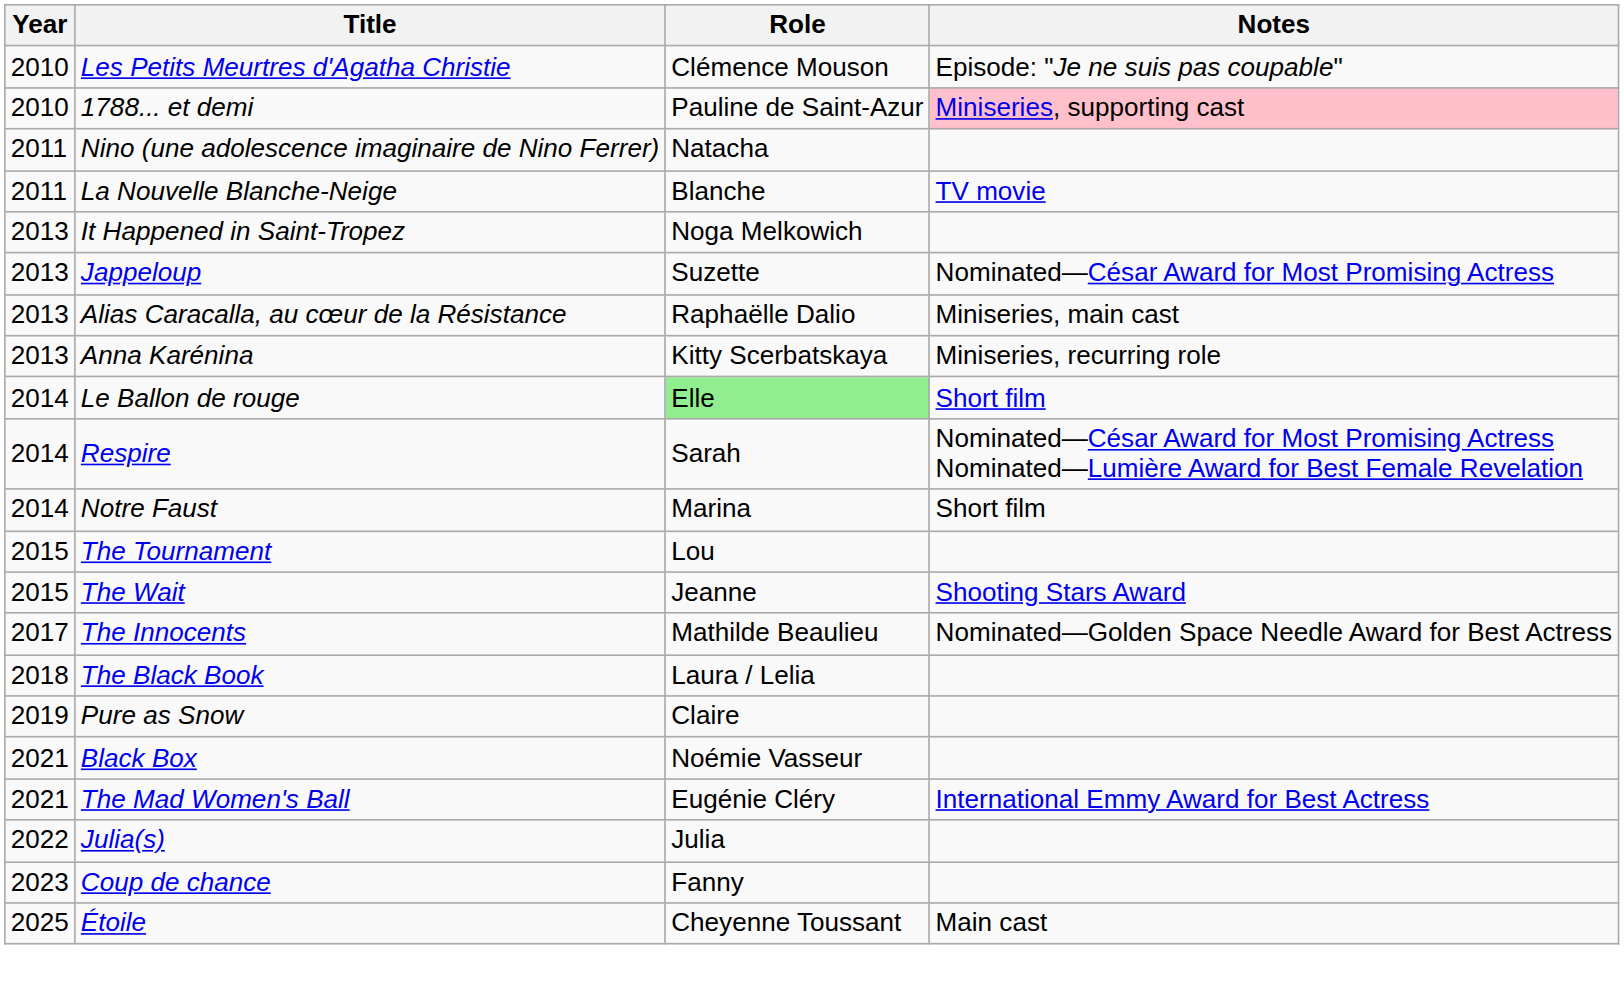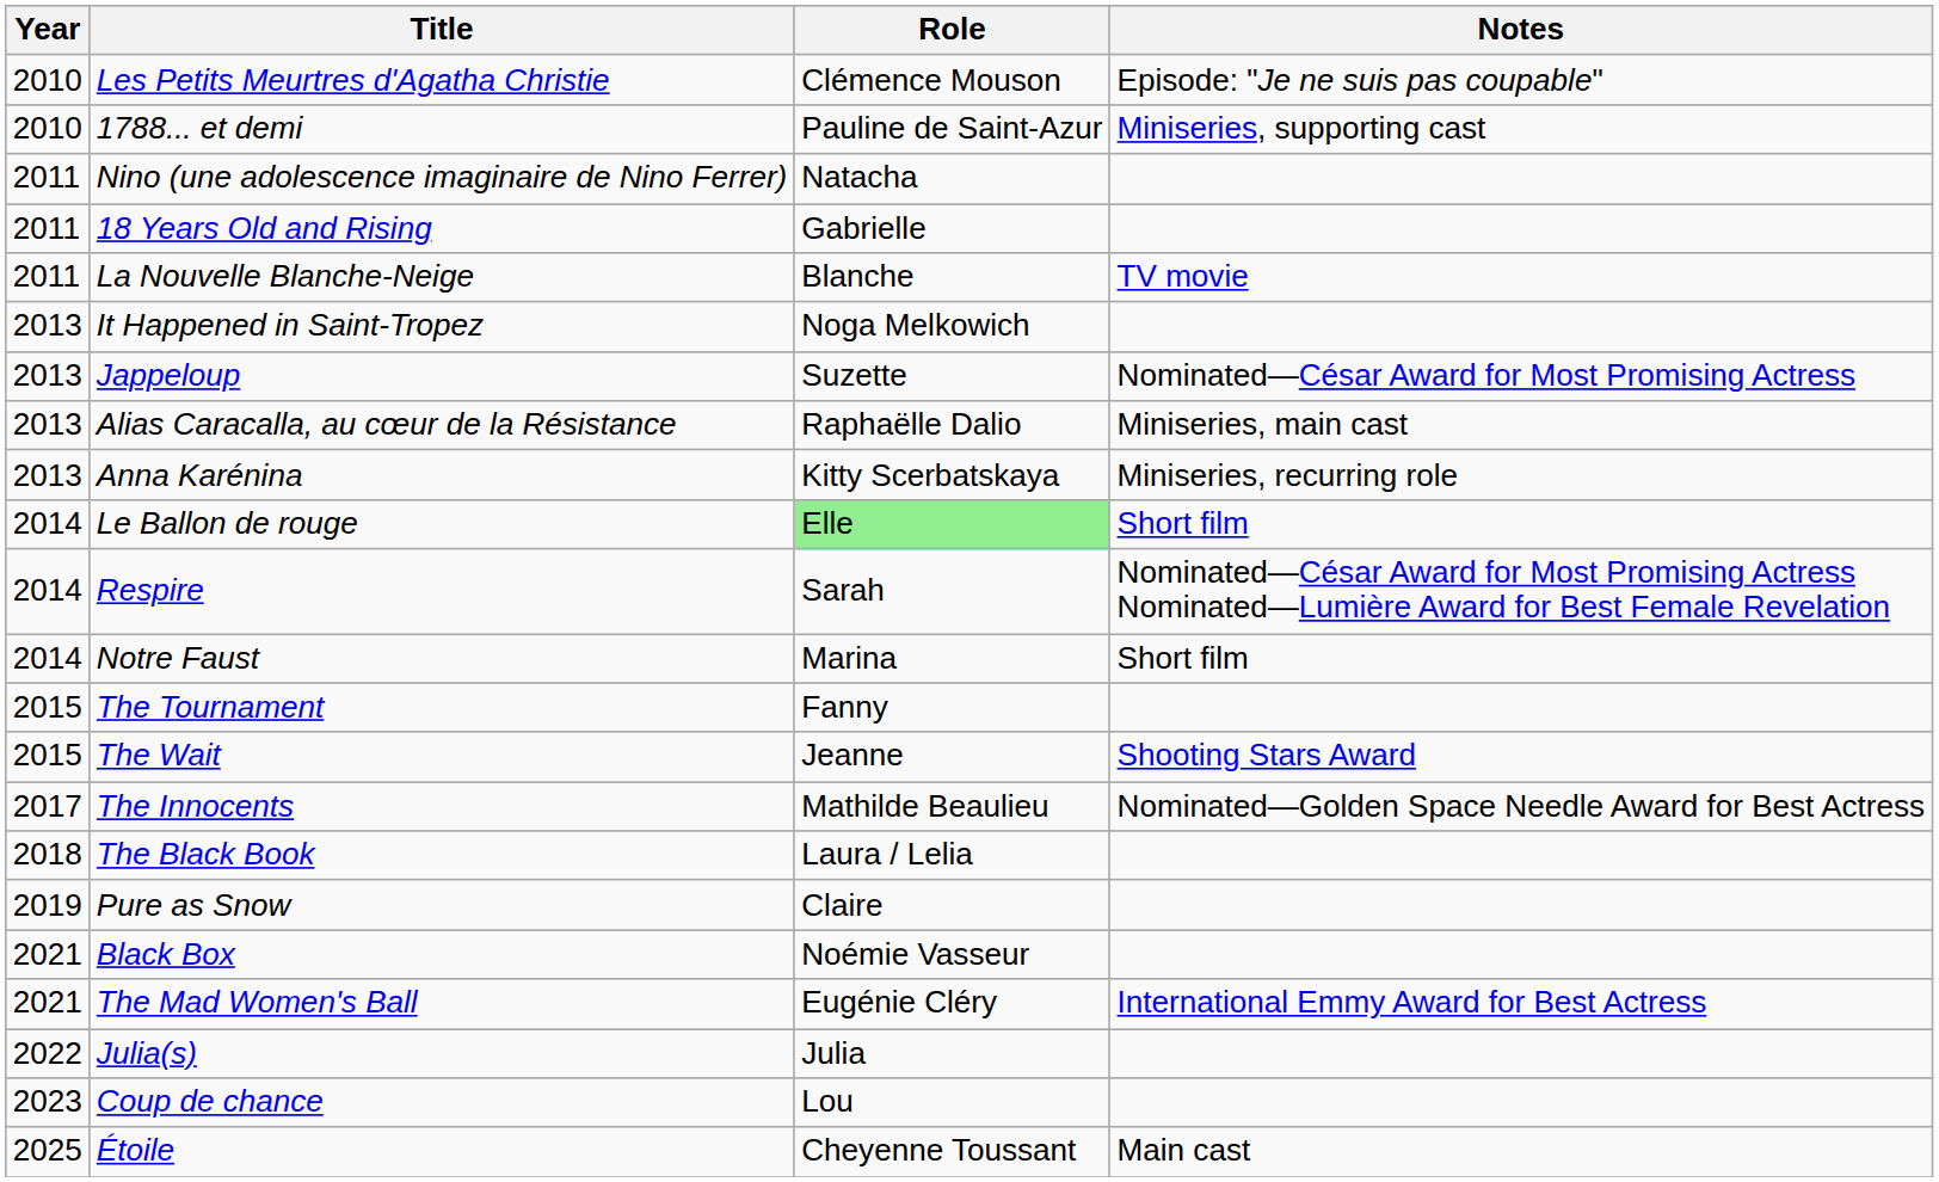 <table class="wikitable sortable">
 <tr>
 <th>Year</th>
 <th>Title</th>
 <th>Role</th>
 <th class="unsortable">Notes</th>
 </tr>
 <tr>
 <td>2010</td>
 <td><em><a href='#'>Les Petits Meurtres d'Agatha Christie</a></em></td>
 <td>Clémence Mouson</td>
 <td>Episode: "<em>Je ne suis pas coupable</em>"</td>
 </tr>
 <tr>
 <td>2010</td>
 <td><em>1788... et demi</em></td>
 <td>Pauline de Saint-Azur</td>
-<td style="background: pink;"><a href='#'>Miniseries</a>, supporting cast</td>
+<td><a href='#'>Miniseries</a>, supporting cast</td>
 </tr>
 <tr>
 <td>2011</td>
 <td><em>Nino (une adolescence imaginaire de Nino Ferrer)</em></td>
 <td>Natacha</td>
+<td></td>
+</tr>
+<tr>
+<td>2011</td>
+<td><em><a href='#'>18 Years Old and Rising</a></em></td>
+<td>Gabrielle</td>
 <td></td>
 </tr>
 <tr>
 <td>2011</td>
 <td><em>La Nouvelle Blanche-Neige</em></td>
 <td>Blanche</td>
 <td><a href='#'>TV movie</a></td>
 </tr>
 <tr>
 <td>2013</td>
 <td><em>It Happened in Saint-Tropez</em></td>
 <td>Noga Melkowich</td>
 <td></td>
 </tr>
 <tr>
 <td>2013</td>
 <td><em><a href='#'>Jappeloup</a></em></td>
 <td>Suzette</td>
 <td>Nominated—<a href='#'>César Award for Most Promising Actress</a></td>
 </tr>
 <tr>
 <td>2013</td>
 <td><em>Alias Caracalla, au cœur de la Résistance</em></td>
 <td>Raphaëlle Dalio</td>
 <td>Miniseries, main cast</td>
 </tr>
 <tr>
 <td>2013</td>
 <td><em>Anna Karénina</em></td>
 <td>Kitty Scerbatskaya</td>
 <td>Miniseries, recurring role</td>
 </tr>
 <tr>
 <td>2014</td>
 <td><em>Le Ballon de rouge</em></td>
 <td style="background: lightgreen;">Elle</td>
 <td><a href='#'>Short film</a></td>
 </tr>
 <tr>
 <td>2014</td>
 <td><em><a href='#'>Respire</a></em></td>
 <td>Sarah</td>
 <td>Nominated—<a href='#'>César Award for Most Promising Actress</a><br>Nominated—<a href='#'>Lumière Award for Best Female Revelation</a></td>
 </tr>
 <tr>
 <td>2014</td>
 <td><em>Notre Faust</em></td>
 <td>Marina</td>
 <td>Short film</td>
 </tr>
 <tr>
 <td>2015</td>
 <td><em><a href='#'>The Tournament</a></em></td>
-<td>Lou</td>
+<td>Fanny</td>
 <td></td>
 </tr>
 <tr>
 <td>2015</td>
 <td><em><a href='#'>The Wait</a></em></td>
 <td>Jeanne</td>
 <td><a href='#'>Shooting Stars Award</a></td>
 </tr>
 <tr>
 <td>2017</td>
 <td><em><a href='#'>The Innocents</a></em></td>
 <td>Mathilde Beaulieu</td>
 <td>Nominated—Golden Space Needle Award for Best Actress</td>
 </tr>
 <tr>
 <td>2018</td>
 <td><em><a href='#'>The Black Book</a></em></td>
 <td>Laura / Lelia</td>
 <td></td>
 </tr>
 <tr>
 <td>2019</td>
 <td><em>Pure as Snow</em></td>
 <td>Claire</td>
 <td></td>
 </tr>
 <tr>
 <td>2021</td>
 <td><em><a href='#'>Black Box</a></em></td>
 <td>Noémie Vasseur</td>
 <td></td>
 </tr>
 <tr>
 <td>2021</td>
 <td><em><a href='#'>The Mad Women's Ball</a></em></td>
 <td>Eugénie Cléry</td>
 <td><a href='#'>International Emmy Award for Best Actress</a></td>
 </tr>
 <tr>
 <td>2022</td>
 <td><em><a href='#'>Julia(s)</a></em></td>
 <td>Julia</td>
 <td></td>
 </tr>
 <tr>
 <td>2023</td>
 <td><em><a href='#'>Coup de chance</a></em></td>
-<td>Fanny</td>
+<td>Lou</td>
 <td></td>
 </tr>
 <tr>
 <td>2025</td>
 <td><em><a href='#'>Étoile</a></em></td>
 <td>Cheyenne Toussant</td>
 <td>Main cast</td>
 </tr>
 </table>
